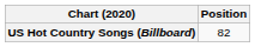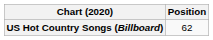 <table class="wikitable plainrowheaders" style="text-align:center">
 <tr>
 <th scope="col">Chart (2020)</th>
 <th scope="col">Position</th>
 </tr>
 <tr>
 <th scope="row">US Hot Country Songs (<em>Billboard</em>)</th>
-<td>82</td>
+<td>62</td>
 </tr>
 </table>
